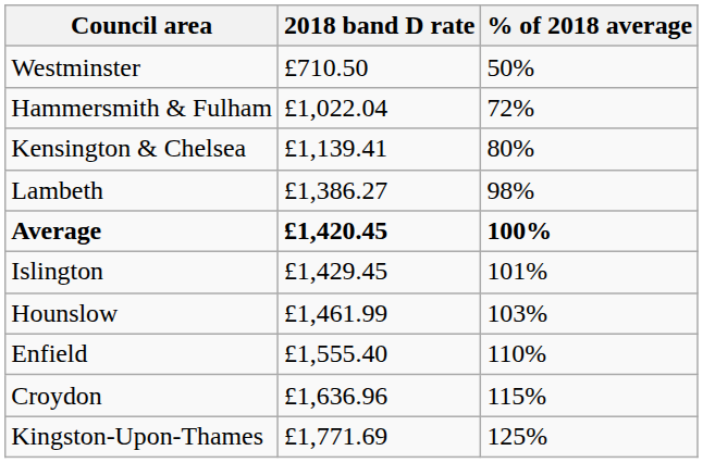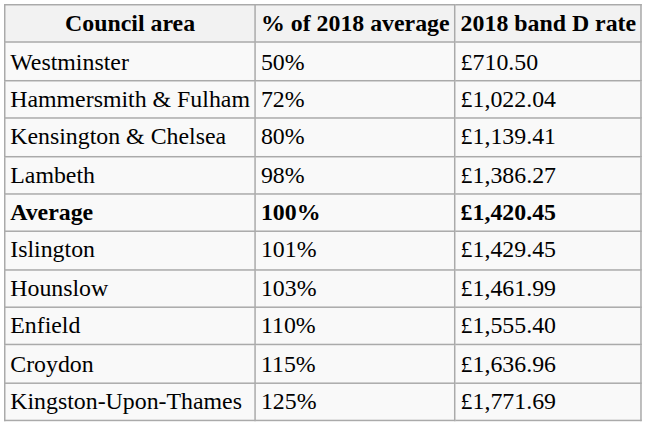 <table class="wikitable">
 <tr>
 <th>Council area</th>
+<th>% of 2018 average</th>
 <th>2018 band D rate</th>
-<th>% of 2018 average</th>
 </tr>
 <tr>
 <td>Westminster</td>
+<td>50%</td>
 <td>£710.50</td>
-<td>50%</td>
 </tr>
 <tr>
 <td>Hammersmith & Fulham</td>
+<td>72%</td>
 <td>£1,022.04</td>
-<td>72%</td>
 </tr>
 <tr>
 <td>Kensington & Chelsea</td>
+<td>80%</td>
 <td>£1,139.41</td>
-<td>80%</td>
 </tr>
 <tr>
 <td>Lambeth</td>
+<td>98%</td>
 <td>£1,386.27</td>
-<td>98%</td>
 </tr>
 <tr>
 <td><strong>Average</strong></td>
+<td><strong>100%</strong></td>
 <td><strong>£1,420.45</strong></td>
-<td><strong>100%</strong></td>
 </tr>
 <tr>
 <td>Islington</td>
+<td>101%</td>
 <td>£1,429.45</td>
-<td>101%</td>
 </tr>
 <tr>
 <td>Hounslow</td>
+<td>103%</td>
 <td>£1,461.99</td>
-<td>103%</td>
 </tr>
 <tr>
 <td>Enfield</td>
+<td>110%</td>
 <td>£1,555.40</td>
-<td>110%</td>
 </tr>
 <tr>
 <td>Croydon</td>
+<td>115%</td>
 <td>£1,636.96</td>
-<td>115%</td>
 </tr>
 <tr>
 <td>Kingston-Upon-Thames</td>
+<td>125%</td>
 <td>£1,771.69</td>
-<td>125%</td>
 </tr>
 </table>
